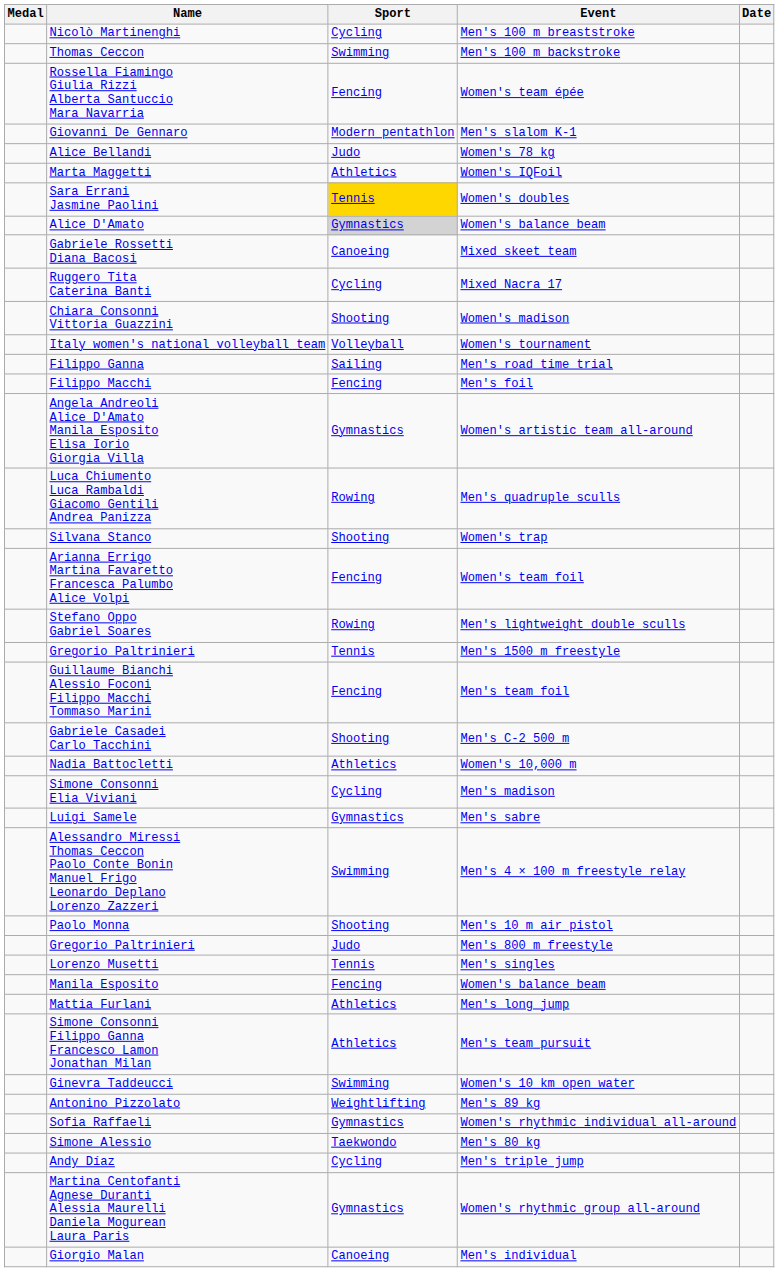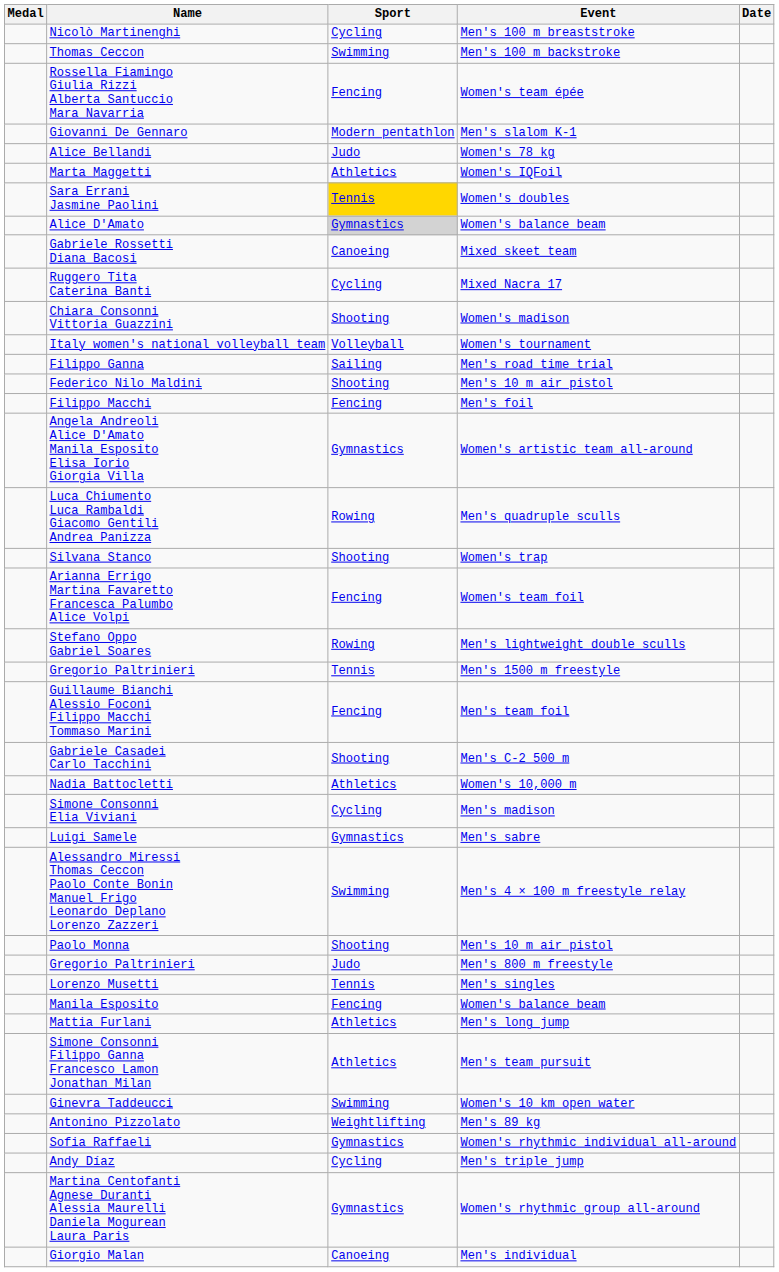 <table class="wikitable sortable" style="font-size: 95%;">
 <tr>
 <th>Medal</th>
 <th>Name</th>
 <th>Sport</th>
 <th>Event</th>
 <th>Date</th>
 </tr>
 <tr>
 <td></td>
 <td><a href='#'>Nicolò Martinenghi</a></td>
 <td><a href='#'>Cycling</a></td>
 <td><a href='#'>Men's 100 m breaststroke</a></td>
 <td></td>
 </tr>
 <tr>
 <td></td>
 <td><a href='#'>Thomas Ceccon</a></td>
 <td><a href='#'>Swimming</a></td>
 <td><a href='#'>Men's 100 m backstroke</a></td>
 <td></td>
 </tr>
 <tr>
 <td></td>
 <td><a href='#'>Rossella Fiamingo</a><br><a href='#'>Giulia Rizzi</a><br><a href='#'>Alberta Santuccio</a><br><a href='#'>Mara Navarria</a></td>
 <td><a href='#'>Fencing</a></td>
 <td><a href='#'>Women's team épée</a></td>
 <td></td>
 </tr>
 <tr>
 <td></td>
 <td><a href='#'>Giovanni De Gennaro</a></td>
 <td><a href='#'>Modern pentathlon</a></td>
 <td><a href='#'>Men's slalom K-1</a></td>
 <td></td>
 </tr>
 <tr>
 <td></td>
 <td><a href='#'>Alice Bellandi</a></td>
 <td><a href='#'>Judo</a></td>
 <td><a href='#'>Women's 78 kg</a></td>
 <td></td>
 </tr>
 <tr>
 <td></td>
 <td><a href='#'>Marta Maggetti</a></td>
 <td><a href='#'>Athletics</a></td>
 <td><a href='#'>Women's IQFoil</a></td>
 <td></td>
 </tr>
 <tr>
 <td></td>
 <td><a href='#'>Sara Errani</a><br><a href='#'>Jasmine Paolini</a></td>
 <td style="background: gold;"><a href='#'>Tennis</a></td>
 <td><a href='#'>Women's doubles</a></td>
 <td></td>
 </tr>
 <tr>
 <td></td>
 <td><a href='#'>Alice D'Amato</a></td>
 <td style="background: lightgrey;"><a href='#'>Gymnastics</a></td>
 <td><a href='#'>Women's balance beam</a></td>
 <td></td>
 </tr>
 <tr>
 <td></td>
 <td><a href='#'>Gabriele Rossetti</a><br><a href='#'>Diana Bacosi</a></td>
 <td><a href='#'>Canoeing</a></td>
 <td><a href='#'>Mixed skeet team</a></td>
 <td></td>
 </tr>
 <tr>
 <td></td>
 <td><a href='#'>Ruggero Tita</a><br><a href='#'>Caterina Banti</a></td>
 <td><a href='#'>Cycling</a></td>
 <td><a href='#'>Mixed Nacra 17</a></td>
 <td></td>
 </tr>
 <tr>
 <td></td>
 <td><a href='#'>Chiara Consonni</a><br><a href='#'>Vittoria Guazzini</a></td>
 <td><a href='#'>Shooting</a></td>
 <td><a href='#'>Women's madison</a></td>
 <td></td>
 </tr>
 <tr>
 <td></td>
 <td><a href='#'>Italy women's national volleyball team</a><br></td>
 <td><a href='#'>Volleyball</a></td>
 <td><a href='#'>Women's tournament</a></td>
 <td></td>
 </tr>
 <tr>
 <td></td>
 <td><a href='#'>Filippo Ganna</a></td>
 <td><a href='#'>Sailing</a></td>
 <td><a href='#'>Men's road time trial</a></td>
+<td></td>
+</tr>
+<tr>
+<td></td>
+<td><a href='#'>Federico Nilo Maldini</a></td>
+<td><a href='#'>Shooting</a></td>
+<td><a href='#'>Men's 10 m air pistol</a></td>
 <td></td>
 </tr>
 <tr>
 <td></td>
 <td><a href='#'>Filippo Macchi</a></td>
 <td><a href='#'>Fencing</a></td>
 <td><a href='#'>Men's foil</a></td>
 <td></td>
 </tr>
 <tr>
 <td></td>
 <td><a href='#'>Angela Andreoli</a><br><a href='#'>Alice D'Amato</a><br><a href='#'>Manila Esposito</a><br><a href='#'>Elisa Iorio</a><br><a href='#'>Giorgia Villa</a></td>
 <td><a href='#'>Gymnastics</a></td>
 <td><a href='#'>Women's artistic team all-around</a></td>
 <td></td>
 </tr>
 <tr>
 <td></td>
 <td><a href='#'>Luca Chiumento</a><br><a href='#'>Luca Rambaldi</a><br><a href='#'>Giacomo Gentili</a><br><a href='#'>Andrea Panizza</a></td>
 <td><a href='#'>Rowing</a></td>
 <td><a href='#'>Men's quadruple sculls</a></td>
 <td></td>
 </tr>
 <tr>
 <td></td>
 <td><a href='#'>Silvana Stanco</a></td>
 <td><a href='#'>Shooting</a></td>
 <td><a href='#'>Women's trap</a></td>
 <td></td>
 </tr>
 <tr>
 <td></td>
 <td><a href='#'>Arianna Errigo</a><br><a href='#'>Martina Favaretto</a><br><a href='#'>Francesca Palumbo</a><br><a href='#'>Alice Volpi</a></td>
 <td><a href='#'>Fencing</a></td>
 <td><a href='#'>Women's team foil</a></td>
 <td></td>
 </tr>
 <tr>
 <td></td>
 <td><a href='#'>Stefano Oppo</a><br><a href='#'>Gabriel Soares</a></td>
 <td><a href='#'>Rowing</a></td>
 <td><a href='#'>Men's lightweight double sculls</a></td>
 <td></td>
 </tr>
 <tr>
 <td></td>
 <td><a href='#'>Gregorio Paltrinieri</a></td>
 <td><a href='#'>Tennis</a></td>
 <td><a href='#'>Men's 1500 m freestyle</a></td>
 <td></td>
 </tr>
 <tr>
 <td></td>
 <td><a href='#'>Guillaume Bianchi</a><br><a href='#'>Alessio Foconi</a><br><a href='#'>Filippo Macchi</a><br><a href='#'>Tommaso Marini</a></td>
 <td><a href='#'>Fencing</a></td>
 <td><a href='#'>Men's team foil</a></td>
 <td></td>
 </tr>
 <tr>
 <td></td>
 <td><a href='#'>Gabriele Casadei</a><br><a href='#'>Carlo Tacchini</a></td>
 <td><a href='#'>Shooting</a></td>
 <td><a href='#'>Men's C-2 500 m</a></td>
 <td></td>
 </tr>
 <tr>
 <td></td>
 <td><a href='#'>Nadia Battocletti</a></td>
 <td><a href='#'>Athletics</a></td>
 <td><a href='#'>Women's 10,000 m</a></td>
 <td></td>
 </tr>
 <tr>
 <td></td>
 <td><a href='#'>Simone Consonni</a><br><a href='#'>Elia Viviani</a></td>
 <td><a href='#'>Cycling</a></td>
 <td><a href='#'>Men's madison</a></td>
 <td></td>
 </tr>
 <tr>
 <td></td>
 <td><a href='#'>Luigi Samele</a></td>
 <td><a href='#'>Gymnastics</a></td>
 <td><a href='#'>Men's sabre</a></td>
 <td></td>
 </tr>
 <tr>
 <td></td>
 <td><a href='#'>Alessandro Miressi</a><br><a href='#'>Thomas Ceccon</a><br><a href='#'>Paolo Conte Bonin</a><br><a href='#'>Manuel Frigo</a><br><a href='#'>Leonardo Deplano</a><br><a href='#'>Lorenzo Zazzeri</a></td>
 <td><a href='#'>Swimming</a></td>
 <td><a href='#'>Men's 4 × 100 m freestyle relay</a></td>
 <td></td>
 </tr>
 <tr>
 <td></td>
 <td><a href='#'>Paolo Monna</a></td>
 <td><a href='#'>Shooting</a></td>
 <td><a href='#'>Men's 10 m air pistol</a></td>
 <td></td>
 </tr>
 <tr>
 <td></td>
 <td><a href='#'>Gregorio Paltrinieri</a></td>
 <td><a href='#'>Judo</a></td>
 <td><a href='#'>Men's 800 m freestyle</a></td>
 <td></td>
 </tr>
 <tr>
 <td></td>
 <td><a href='#'>Lorenzo Musetti</a></td>
 <td><a href='#'>Tennis</a></td>
 <td><a href='#'>Men's singles</a></td>
 <td></td>
 </tr>
 <tr>
 <td></td>
 <td><a href='#'>Manila Esposito</a></td>
 <td><a href='#'>Fencing</a></td>
 <td><a href='#'>Women's balance beam</a></td>
 <td></td>
 </tr>
 <tr>
 <td></td>
 <td><a href='#'>Mattia Furlani</a></td>
 <td><a href='#'>Athletics</a></td>
 <td><a href='#'>Men's long jump</a></td>
 <td></td>
 </tr>
 <tr>
 <td></td>
 <td><a href='#'>Simone Consonni</a><br><a href='#'>Filippo Ganna</a><br><a href='#'>Francesco Lamon</a><br><a href='#'>Jonathan Milan</a></td>
 <td><a href='#'>Athletics</a></td>
 <td><a href='#'>Men's team pursuit</a></td>
 <td></td>
 </tr>
 <tr>
 <td></td>
 <td><a href='#'>Ginevra Taddeucci</a></td>
 <td><a href='#'>Swimming</a></td>
 <td><a href='#'>Women's 10 km open water</a></td>
 <td></td>
 </tr>
 <tr>
 <td></td>
 <td><a href='#'>Antonino Pizzolato</a></td>
 <td><a href='#'>Weightlifting</a></td>
 <td><a href='#'>Men's 89 kg</a></td>
 <td></td>
 </tr>
 <tr>
 <td></td>
 <td><a href='#'>Sofia Raffaeli</a></td>
 <td><a href='#'>Gymnastics</a></td>
 <td><a href='#'>Women's rhythmic individual all-around</a></td>
 <td></td>
 </tr>
 <tr>
 <td></td>
-<td><a href='#'>Simone Alessio</a></td>
-<td><a href='#'>Taekwondo</a></td>
-<td><a href='#'>Men's 80 kg</a></td>
-<td></td>
-</tr>
-<tr>
-<td></td>
 <td><a href='#'>Andy Díaz</a></td>
 <td><a href='#'>Cycling</a></td>
 <td><a href='#'>Men's triple jump</a></td>
 <td></td>
 </tr>
 <tr>
 <td></td>
 <td><a href='#'>Martina Centofanti</a><br><a href='#'>Agnese Duranti</a><br><a href='#'>Alessia Maurelli</a><br><a href='#'>Daniela Mogurean</a><br><a href='#'>Laura Paris</a></td>
 <td><a href='#'>Gymnastics</a></td>
 <td><a href='#'>Women's rhythmic group all-around</a></td>
 <td></td>
 </tr>
 <tr>
 <td></td>
 <td><a href='#'>Giorgio Malan</a></td>
 <td><a href='#'>Canoeing</a></td>
 <td><a href='#'>Men's individual</a></td>
 <td></td>
 </tr>
 </table>
